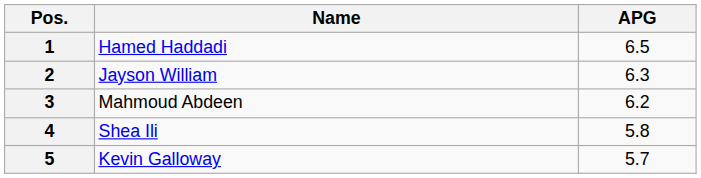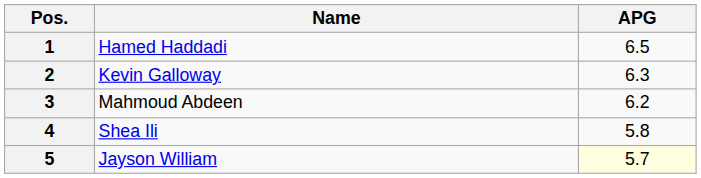 <table class=wikitable width=100% style="text-align:center;">
 <tr>
 <th width="13%">Pos.</th>
 <th width="70%">Name</th>
 <th width="17%">APG</th>
 </tr>
 <tr>
 <th>1</th>
 <td align=left> <a href='#'>Hamed Haddadi</a></td>
 <td>6.5</td>
 </tr>
 <tr>
 <th>2</th>
-<td align=left> <a href='#'>Jayson William</a></td>
+<td align=left> <a href='#'>Kevin Galloway</a></td>
 <td>6.3</td>
 </tr>
 <tr>
 <th>3</th>
 <td align=left>  Mahmoud Abdeen</td>
 <td>6.2</td>
 </tr>
 <tr>
 <th>4</th>
 <td align=left> <a href='#'>Shea Ili</a></td>
 <td>5.8</td>
 </tr>
 <tr>
 <th>5</th>
-<td align=left> <a href='#'>Kevin Galloway</a></td>
-<td>5.7</td>
+<td align=left> <a href='#'>Jayson William</a></td>
+<td style="background: lightyellow;">5.7</td>
 </tr>
 </table>
